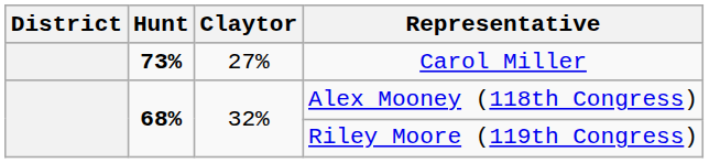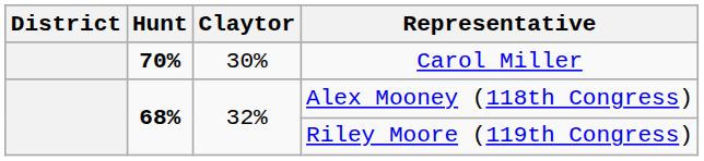 <table class=wikitable>
 <tr>
 <th>District</th>
 <th>Hunt</th>
 <th>Claytor</th>
 <th>Representative</th>
 </tr>
 <tr align=center>
 <th></th>
-<td><strong>73%</strong></td>
-<td>27%</td>
+<td><strong>70%</strong></td>
+<td>30%</td>
 <td><a href='#'>Carol Miller</a></td>
 </tr>
 <tr align=center>
 <th rowspan=2 ></th>
 <td rowspan=2><strong>68%</strong></td>
 <td rowspan=2>32%</td>
 <td><a href='#'>Alex Mooney</a> (<a href='#'>118th Congress</a>)</td>
 </tr>
 <tr align=center>
 <td><a href='#'>Riley Moore</a> (<a href='#'>119th Congress</a>)</td>
 </tr>
 </table>
